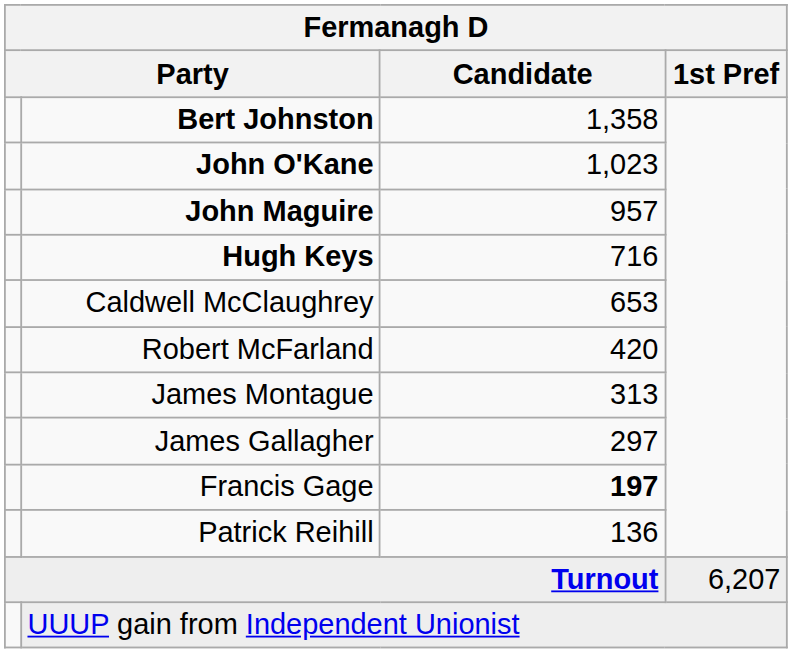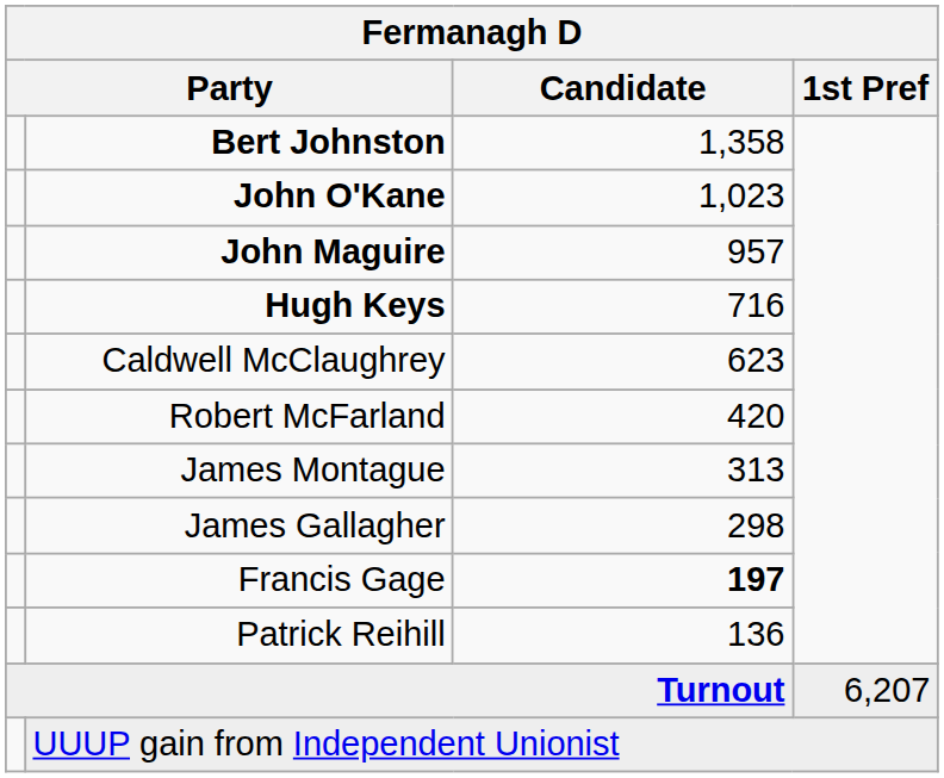 <table class="wikitable">
 <tr>
 <th colspan="4" align="center">Fermanagh D</th>
 </tr>
 <tr>
 <th colspan="2" align="center" width=200>Party</th>
 <th width=150>Candidate</th>
 <th width=60>1st Pref</th>
 </tr>
 <tr>
 <td></td>
 <td align="right"><strong>Bert Johnston</strong></td>
 <td align="right">1,358</td>
 </tr>
 <tr>
 <td></td>
 <td align="right"><strong>John O'Kane</strong></td>
 <td align="right">1,023</td>
 </tr>
 <tr>
 <td></td>
 <td align="right"><strong>John Maguire</strong></td>
 <td align="right">957</td>
 </tr>
 <tr>
 <td></td>
 <td align="right"><strong>Hugh Keys</strong></td>
 <td align="right">716</td>
 </tr>
 <tr>
 <td></td>
 <td align="right">Caldwell McClaughrey</td>
-<td align="right">653</td>
+<td align="right">623</td>
 </tr>
 <tr>
 <td></td>
 <td align="right">Robert McFarland</td>
 <td align="right">420</td>
 </tr>
 <tr>
 <td></td>
 <td align="right">James Montague</td>
 <td align="right">313</td>
 </tr>
 <tr>
 <td></td>
 <td align="right">James Gallagher</td>
-<td align="right">297</td>
+<td align="right">298</td>
 </tr>
 <tr>
 <td></td>
 <td align="right">Francis Gage</td>
 <td align="right"><strong>197</strong></td>
 </tr>
 <tr>
 <td></td>
 <td align="right">Patrick Reihill</td>
 <td align="right">136</td>
 </tr>
 <tr bgcolor="EEEEEE">
 <td colspan=3 align="right"><strong><a href='#'>Turnout</a></strong></td>
 <td align="right">6,207</td>
 </tr>
 <tr>
 <td bgcolor=></td>
 <td colspan=3 bgcolor="EEEEEE"><a href='#'>UUUP</a> gain from <a href='#'>Independent Unionist</a></td>
 </tr>
 </table>
